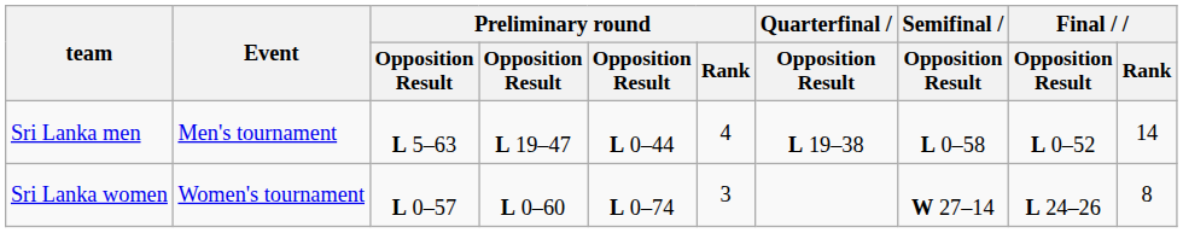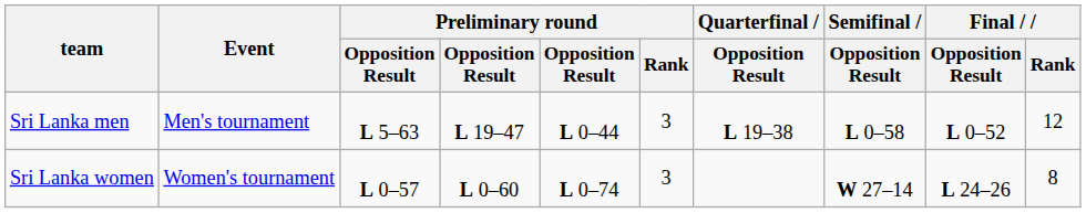 <table class=wikitable style=font-size:90%;text-align:center>
 <tr>
 <th rowspan=2>team</th>
 <th rowspan=2>Event</th>
 <th colspan=4>Preliminary round</th>
 <th>Quarterfinal / </th>
 <th>Semifinal / </th>
 <th colspan=2>Final /  / </th>
 </tr>
 <tr style=font-size:95%>
 <th>Opposition<br>Result</th>
 <th>Opposition<br>Result</th>
 <th>Opposition<br>Result</th>
 <th>Rank</th>
 <th>Opposition<br>Result</th>
 <th>Opposition<br>Result</th>
 <th>Opposition<br>Result</th>
 <th>Rank</th>
 </tr>
 <tr>
 <td align=left><a href='#'>Sri Lanka men</a></td>
 <td align=left><a href='#'>Men's tournament</a></td>
 <td><br><strong>L</strong> 5–63</td>
 <td><br><strong>L</strong> 19–47</td>
 <td><br><strong>L</strong> 0–44</td>
-<td>4</td>
+<td>3</td>
 <td><br><strong>L</strong> 19–38</td>
 <td><br><strong>L</strong> 0–58</td>
 <td><br><strong>L</strong> 0–52</td>
-<td>14</td>
+<td>12</td>
 </tr>
 <tr>
 <td align=left><a href='#'>Sri Lanka women</a></td>
 <td align=left><a href='#'>Women's tournament</a></td>
 <td><br><strong>L</strong> 0–57</td>
 <td><br><strong>L</strong> 0–60</td>
 <td><br><strong>L</strong> 0–74</td>
 <td>3</td>
 <td></td>
 <td><br><strong>W</strong> 27–14</td>
 <td><br><strong>L</strong> 24–26</td>
 <td>8</td>
 </tr>
 </table>
